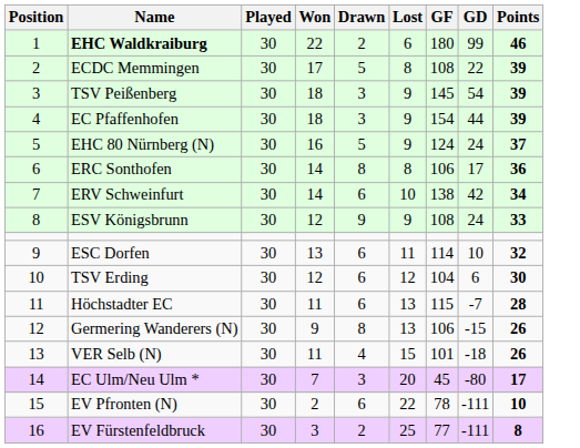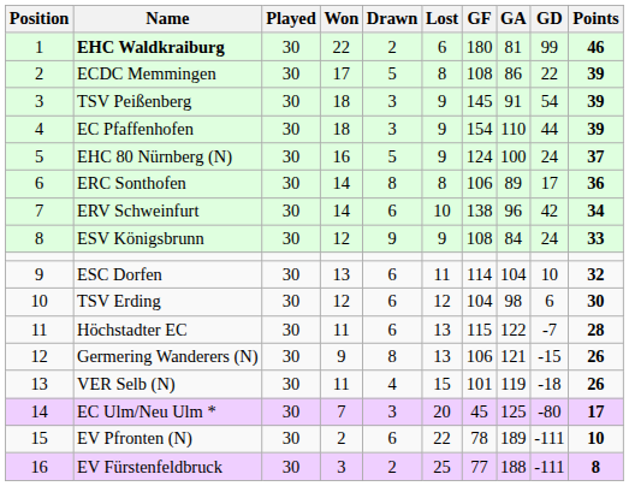 <table class="wikitable">
 <tr align="center">
 <th>Position</th>
 <th>Name</th>
 <th>Played</th>
 <th>Won</th>
 <th>Drawn</th>
 <th>Lost</th>
 <th>GF</th>
+<th>GA</th>
 <th>GD</th>
 <th>Points</th>
 </tr>
 <tr align="center">
 <td bgcolor="#dfffdf">1</td>
 <td align="left" bgcolor="#dfffdf"><strong>EHC Waldkraiburg</strong></td>
 <td bgcolor="#dfffdf">30</td>
 <td bgcolor="#dfffdf">22</td>
 <td bgcolor="#dfffdf">2</td>
 <td bgcolor="#dfffdf">6</td>
 <td bgcolor="#dfffdf">180</td>
+<td bgcolor="#dfffdf">81</td>
 <td bgcolor="#dfffdf">99</td>
 <td bgcolor="#dfffdf"><strong>46</strong></td>
 </tr>
 <tr align="center">
 <td bgcolor="#dfffdf">2</td>
 <td align="left" bgcolor="#dfffdf">ECDC Memmingen</td>
 <td bgcolor="#dfffdf">30</td>
 <td bgcolor="#dfffdf">17</td>
 <td bgcolor="#dfffdf">5</td>
 <td bgcolor="#dfffdf">8</td>
 <td bgcolor="#dfffdf">108</td>
+<td bgcolor="#dfffdf">86</td>
 <td bgcolor="#dfffdf">22</td>
 <td bgcolor="#dfffdf"><strong>39</strong></td>
 </tr>
 <tr align="center">
 <td bgcolor="#dfffdf">3</td>
 <td align="left" bgcolor="#dfffdf">TSV Peißenberg</td>
 <td bgcolor="#dfffdf">30</td>
 <td bgcolor="#dfffdf">18</td>
 <td bgcolor="#dfffdf">3</td>
 <td bgcolor="#dfffdf">9</td>
 <td bgcolor="#dfffdf">145</td>
+<td bgcolor="#dfffdf">91</td>
 <td bgcolor="#dfffdf">54</td>
 <td bgcolor="#dfffdf"><strong>39</strong></td>
 </tr>
 <tr align="center">
 <td bgcolor="#dfffdf">4</td>
 <td align="left" bgcolor="#dfffdf">EC Pfaffenhofen</td>
 <td bgcolor="#dfffdf">30</td>
 <td bgcolor="#dfffdf">18</td>
 <td bgcolor="#dfffdf">3</td>
 <td bgcolor="#dfffdf">9</td>
 <td bgcolor="#dfffdf">154</td>
+<td bgcolor="#dfffdf">110</td>
 <td bgcolor="#dfffdf">44</td>
 <td bgcolor="#dfffdf"><strong>39</strong></td>
 </tr>
 <tr align="center">
 <td bgcolor="#dfffdf">5</td>
 <td align="left" bgcolor="#dfffdf">EHC 80 Nürnberg (N)</td>
 <td bgcolor="#dfffdf">30</td>
 <td bgcolor="#dfffdf">16</td>
 <td bgcolor="#dfffdf">5</td>
 <td bgcolor="#dfffdf">9</td>
 <td bgcolor="#dfffdf">124</td>
+<td bgcolor="#dfffdf">100</td>
 <td bgcolor="#dfffdf">24</td>
 <td bgcolor="#dfffdf"><strong>37</strong></td>
 </tr>
 <tr align="center">
 <td bgcolor="#dfffdf">6</td>
 <td align="left" bgcolor="#dfffdf">ERC Sonthofen</td>
 <td bgcolor="#dfffdf">30</td>
 <td bgcolor="#dfffdf">14</td>
 <td bgcolor="#dfffdf">8</td>
 <td bgcolor="#dfffdf">8</td>
 <td bgcolor="#dfffdf">106</td>
+<td bgcolor="#dfffdf">89</td>
 <td bgcolor="#dfffdf">17</td>
 <td bgcolor="#dfffdf"><strong>36</strong></td>
 </tr>
 <tr align="center">
 <td bgcolor="#dfffdf">7</td>
 <td align="left" bgcolor="#dfffdf">ERV Schweinfurt</td>
 <td bgcolor="#dfffdf">30</td>
 <td bgcolor="#dfffdf">14</td>
 <td bgcolor="#dfffdf">6</td>
 <td bgcolor="#dfffdf">10</td>
 <td bgcolor="#dfffdf">138</td>
+<td bgcolor="#dfffdf">96</td>
 <td bgcolor="#dfffdf">42</td>
 <td bgcolor="#dfffdf"><strong>34</strong></td>
 </tr>
 <tr align="center">
 <td bgcolor="#dfffdf">8</td>
 <td align="left" bgcolor="#dfffdf">ESV Königsbrunn</td>
 <td bgcolor="#dfffdf">30</td>
 <td bgcolor="#dfffdf">12</td>
 <td bgcolor="#dfffdf">9</td>
 <td bgcolor="#dfffdf">9</td>
 <td bgcolor="#dfffdf">108</td>
+<td bgcolor="#dfffdf">84</td>
 <td bgcolor="#dfffdf">24</td>
 <td bgcolor="#dfffdf"><strong>33</strong></td>
 </tr>
 <tr>
+<td></td>
 <td></td>
 <td></td>
 <td></td>
 <td></td>
 <td></td>
 <td></td>
 <td></td>
 <td></td>
 <td></td>
 </tr>
 <tr align="center">
 <td>9</td>
 <td align="left">ESC Dorfen</td>
 <td>30</td>
 <td>13</td>
 <td>6</td>
 <td>11</td>
 <td>114</td>
+<td>104</td>
 <td>10</td>
 <td><strong>32</strong></td>
 </tr>
 <tr align="center">
 <td>10</td>
 <td align="left">TSV Erding</td>
 <td>30</td>
 <td>12</td>
 <td>6</td>
 <td>12</td>
 <td>104</td>
+<td>98</td>
 <td>6</td>
 <td><strong>30</strong></td>
 </tr>
 <tr align="center">
 <td>11</td>
 <td align="left">Höchstadter EC</td>
 <td>30</td>
 <td>11</td>
 <td>6</td>
 <td>13</td>
 <td>115</td>
+<td>122</td>
 <td>-7</td>
 <td><strong>28</strong></td>
 </tr>
 <tr align="center">
 <td>12</td>
 <td align="left">Germering Wanderers (N)</td>
 <td>30</td>
 <td>9</td>
 <td>8</td>
 <td>13</td>
 <td>106</td>
+<td>121</td>
 <td>-15</td>
 <td><strong>26</strong></td>
 </tr>
 <tr align="center">
 <td>13</td>
 <td align="left">VER Selb (N)</td>
 <td>30</td>
 <td>11</td>
 <td>4</td>
 <td>15</td>
 <td>101</td>
+<td>119</td>
 <td>-18</td>
 <td><strong>26</strong></td>
 </tr>
 <tr align="center" bgcolor="#efcfff">
 <td>14</td>
 <td align="left">EC Ulm/Neu Ulm *</td>
 <td>30</td>
 <td>7</td>
 <td>3</td>
 <td>20</td>
 <td>45</td>
+<td>125</td>
 <td>-80</td>
 <td><strong>17</strong></td>
 </tr>
 <tr align="center">
 <td>15</td>
 <td align="left">EV Pfronten (N)</td>
 <td>30</td>
 <td>2</td>
 <td>6</td>
 <td>22</td>
 <td>78</td>
+<td>189</td>
 <td>-111</td>
 <td><strong>10</strong></td>
 </tr>
 <tr align="center" bgcolor="#efcfff">
 <td>16</td>
 <td align="left">EV Fürstenfeldbruck</td>
 <td>30</td>
 <td>3</td>
 <td>2</td>
 <td>25</td>
 <td>77</td>
+<td>188</td>
 <td>-111</td>
 <td><strong>8</strong></td>
 </tr>
 </table>
